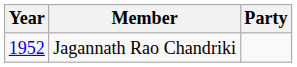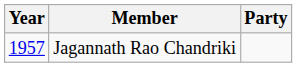 <table class="wikitable sortable">
 <tr>
 <th>Year</th>
 <th>Member</th>
 <th colspan="2">Party</th>
 </tr>
 <tr>
-<td><a href='#'>1952</a></td>
+<td><a href='#'>1957</a></td>
 <td>Jagannath Rao Chandriki</td>
 <td></td>
 </tr>
 </table>
